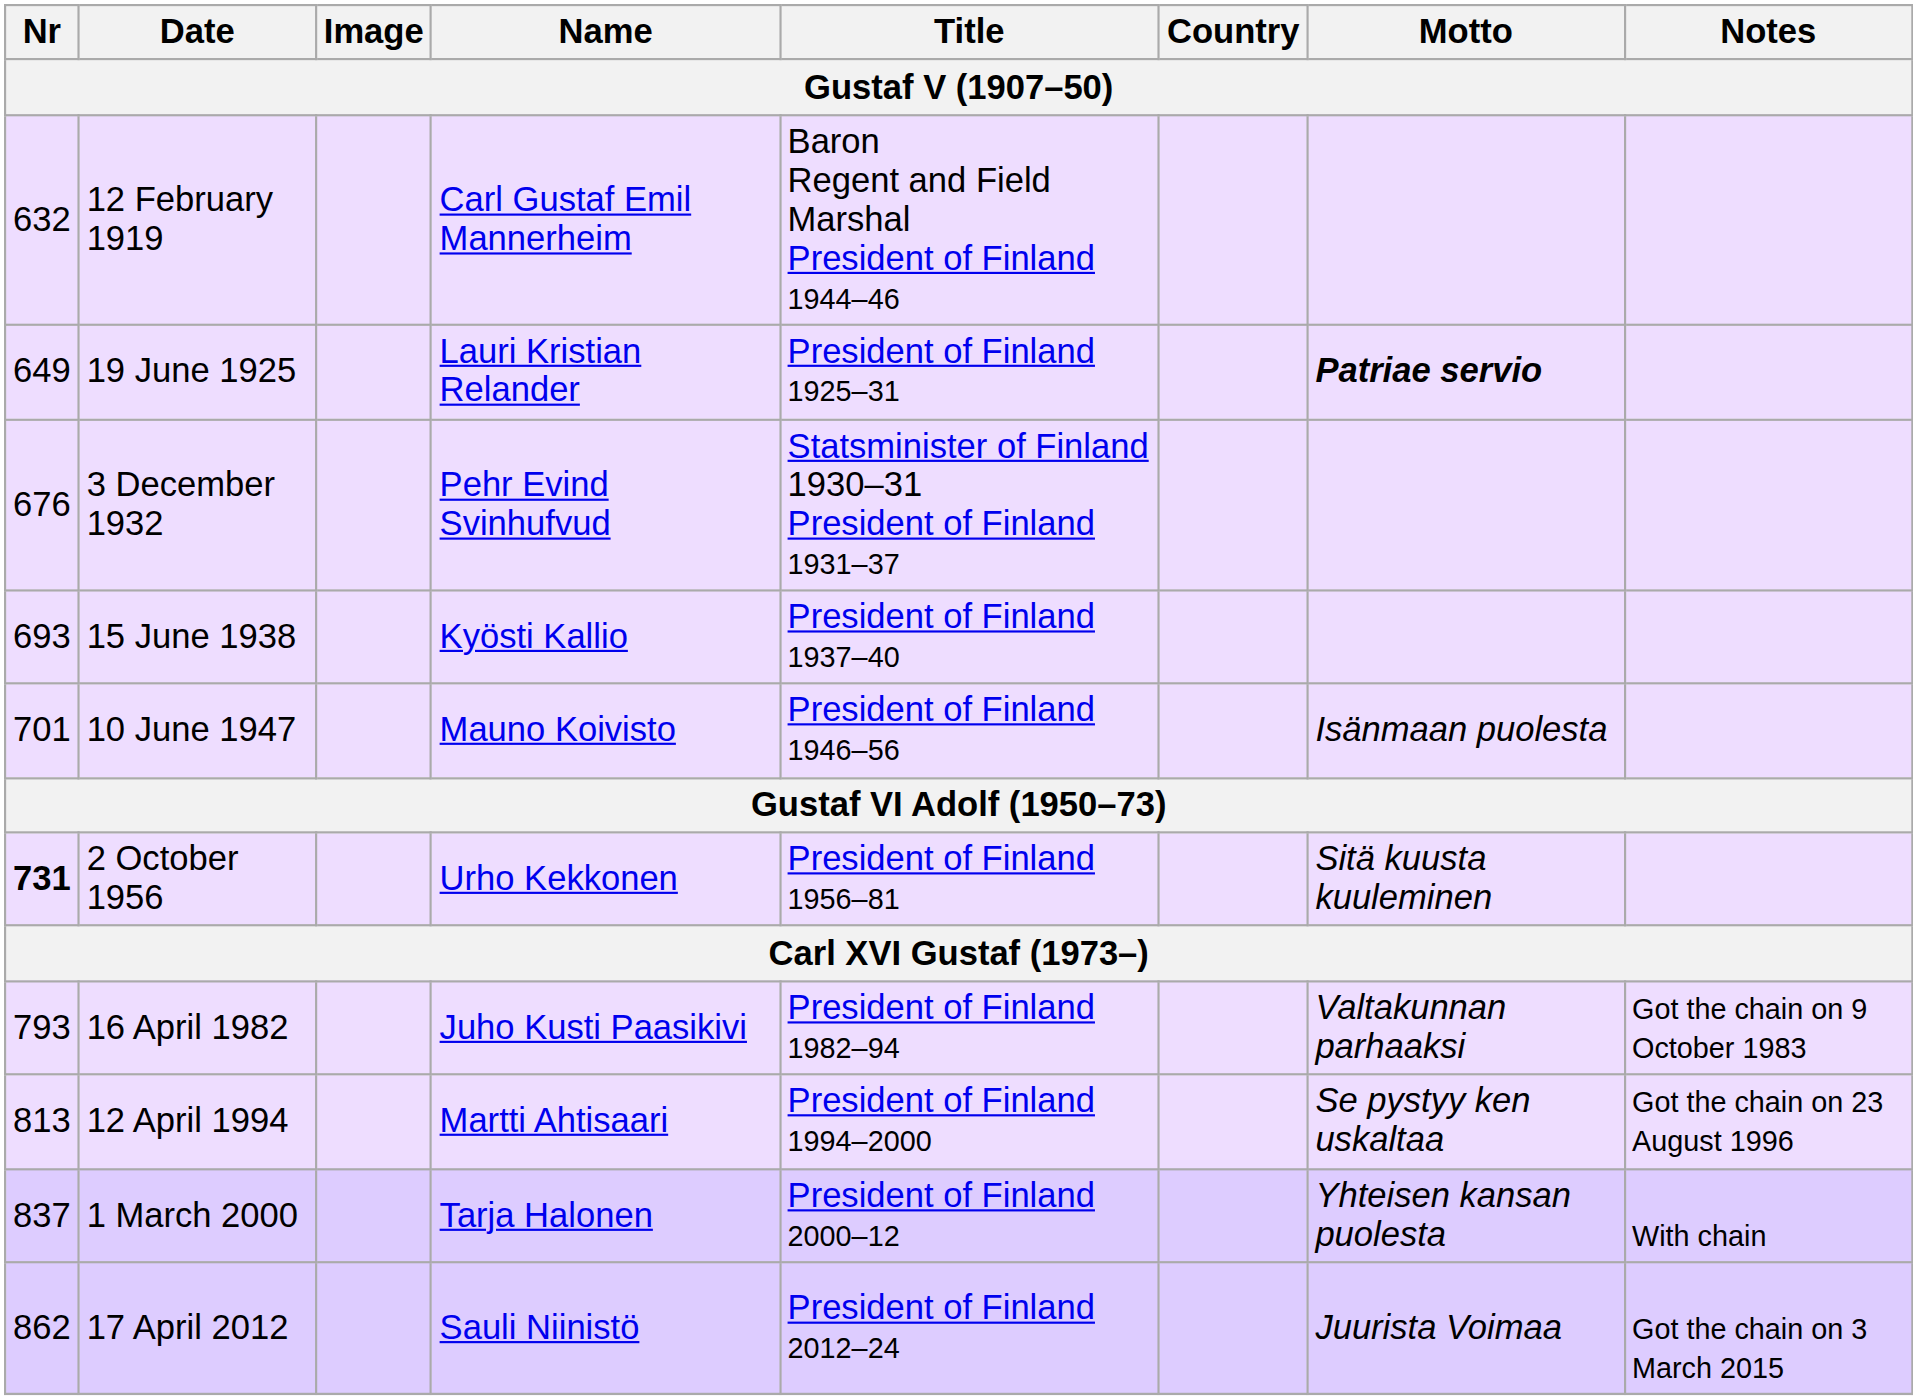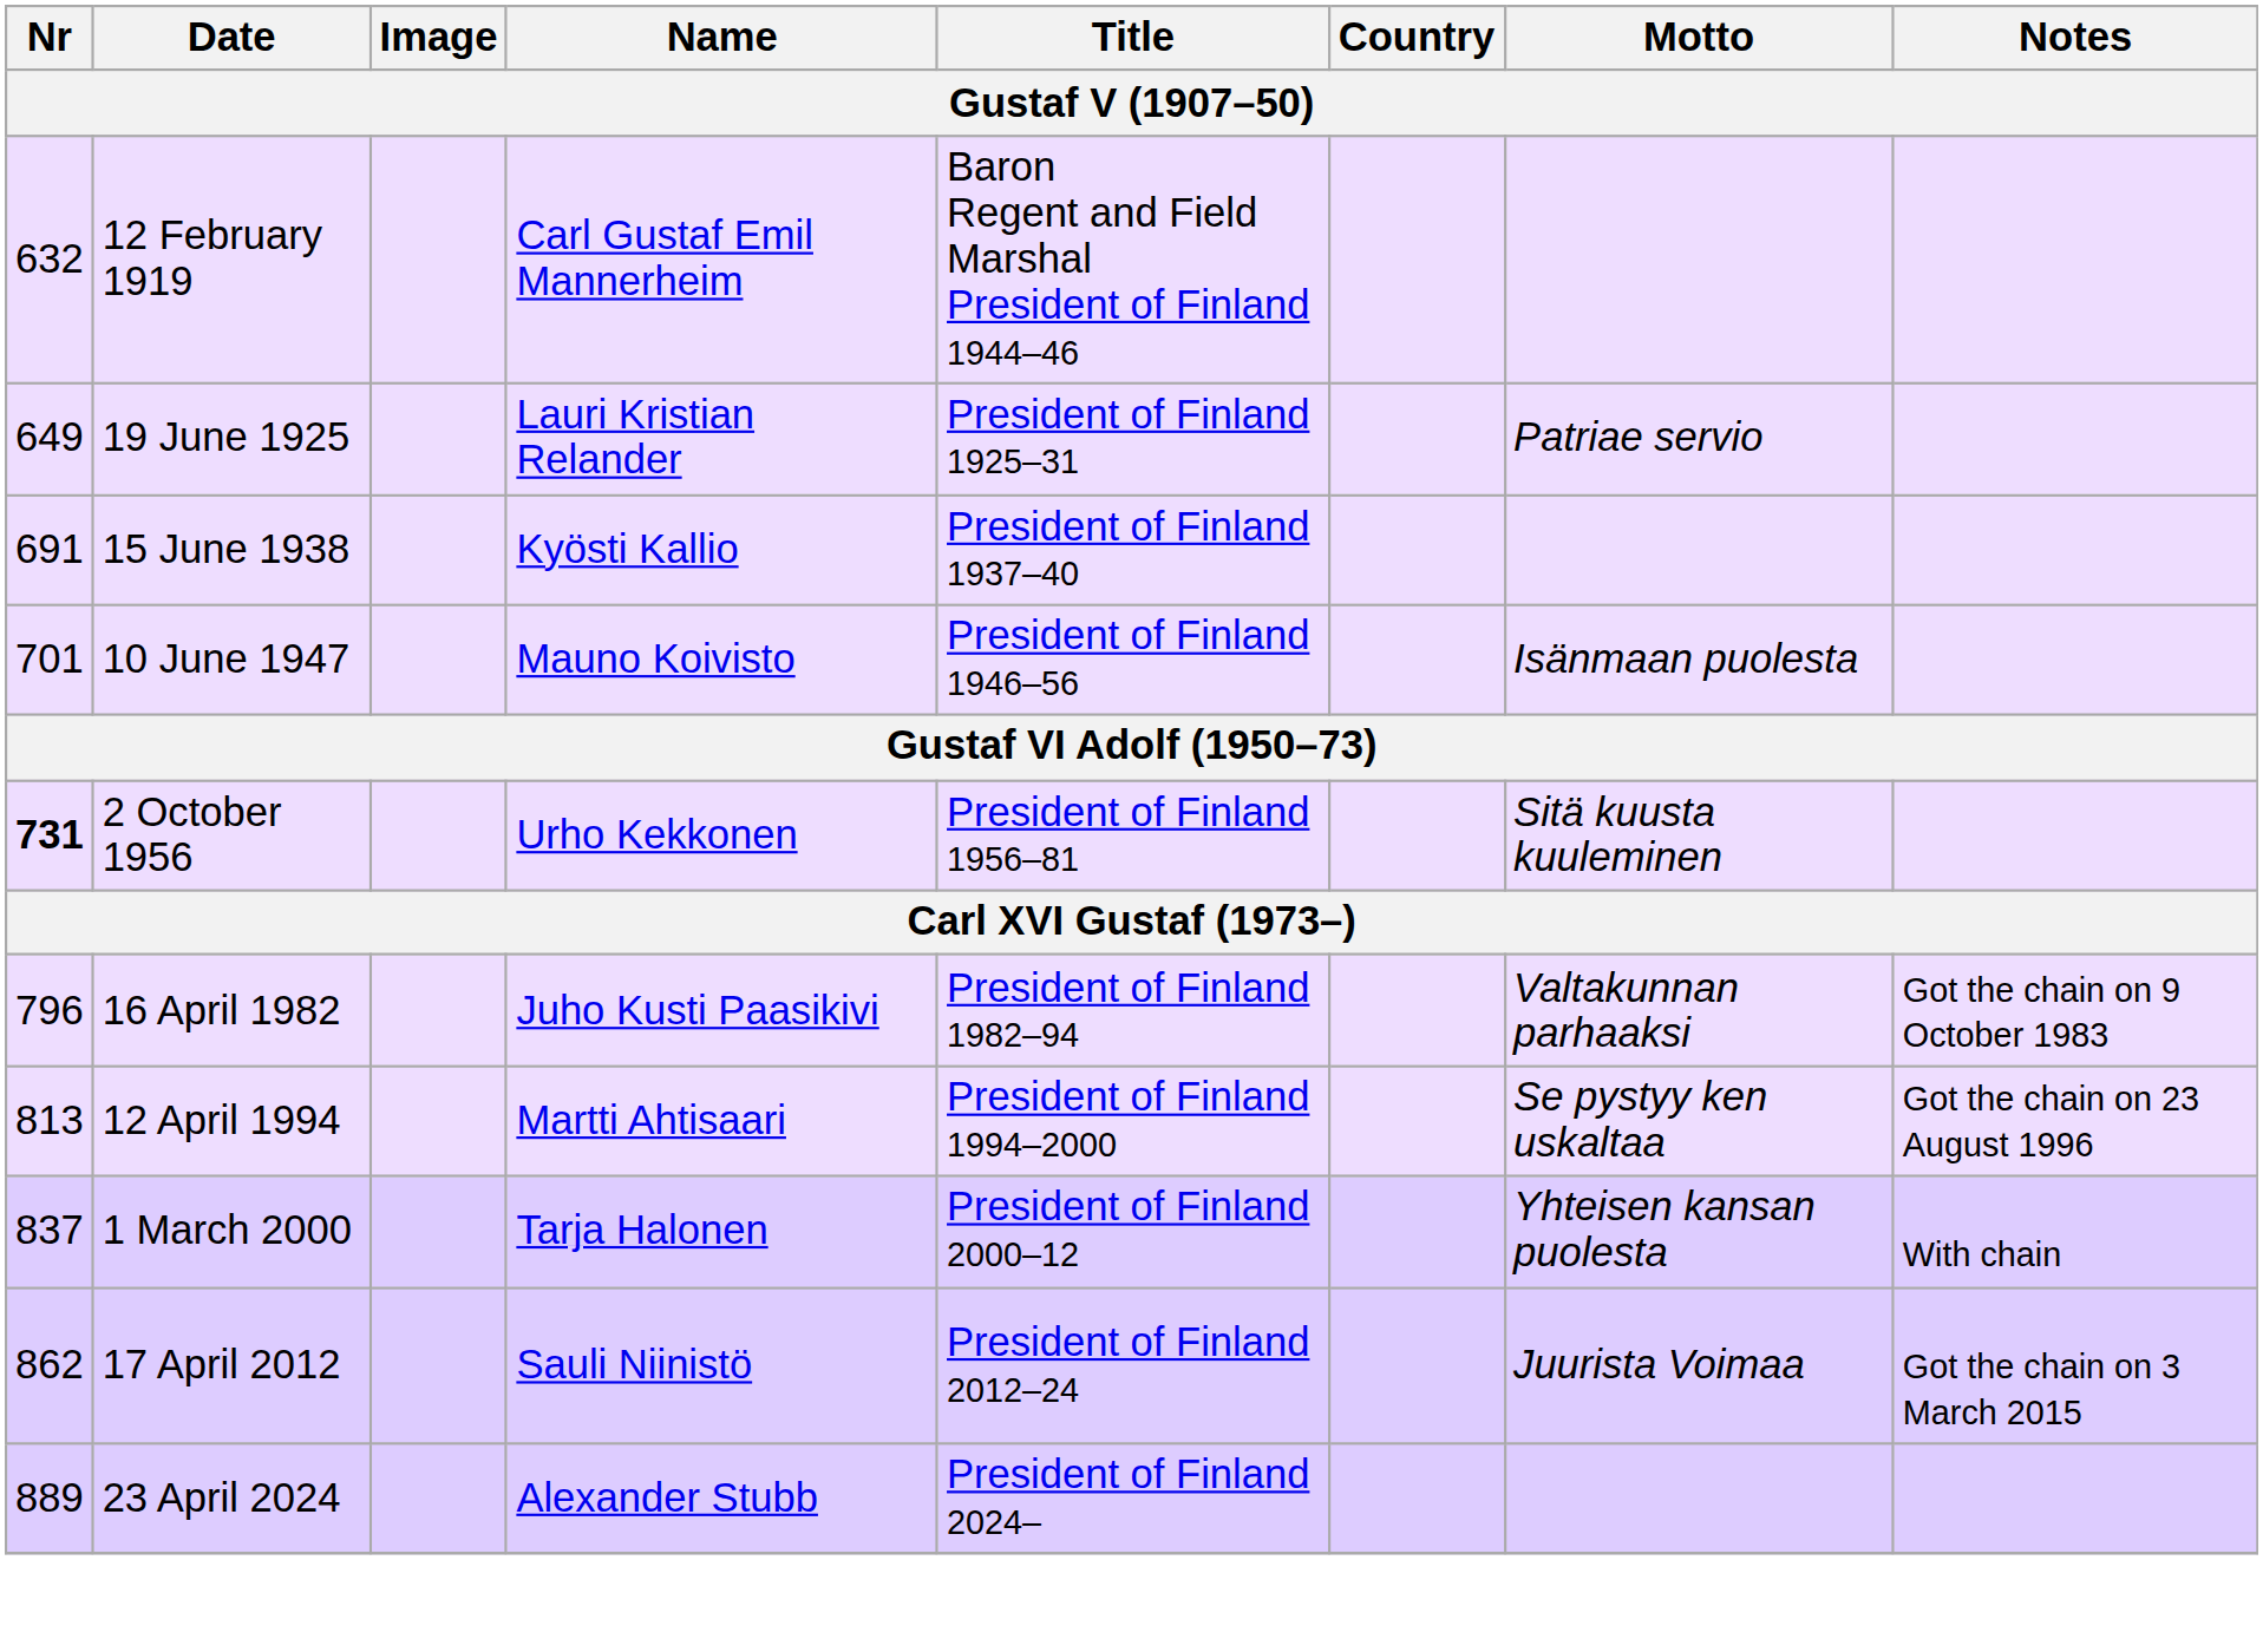 <table class="wikitable" width=100%>
 <tr>
 <th>Nr</th>
 <th>Date</th>
 <th>Image</th>
 <th>Name</th>
 <th>Title</th>
 <th>Country</th>
 <th>Motto</th>
 <th>Notes</th>
 </tr>
 <tr>
 <th colspan=8>Gustaf V (1907–50)</th>
 </tr>
 <tr bgcolor="#EEDDFF">
 <td>632</td>
 <td>12 February 1919</td>
 <td></td>
 <td><a href='#'>Carl Gustaf Emil Mannerheim</a></td>
 <td>Baron<br>Regent and Field Marshal<br><a href='#'>President of Finland</a> <small>1944–46</small></td>
 <td></td>
 <td></td>
 <td></td>
 </tr>
 <tr bgcolor="#EEDDFF">
 <td>649</td>
 <td>19 June 1925</td>
 <td></td>
 <td><a href='#'>Lauri Kristian Relander</a></td>
 <td><a href='#'>President of Finland</a><br><small>1925–31</small></td>
 <td></td>
-<td><strong><em>Patriae servio</em></strong></td>
+<td><em>Patriae servio</em></td>
 <td></td>
 </tr>
 <tr bgcolor="#EEDDFF">
-<td>676</td>
-<td>3 December 1932</td>
-<td></td>
-<td><a href='#'>Pehr Evind Svinhufvud</a></td>
-<td><a href='#'>Statsminister of Finland</a> 1930–31<br><a href='#'>President of Finland</a><br><small>1931–37</small></td>
-<td></td>
-<td></td>
-<td></td>
-</tr>
-<tr bgcolor="#EEDDFF">
-<td>693</td>
+<td>691</td>
 <td>15 June 1938</td>
 <td></td>
 <td><a href='#'>Kyösti Kallio</a></td>
 <td><a href='#'>President of Finland</a><br><small>1937–40</small></td>
 <td></td>
 <td></td>
 <td></td>
 </tr>
 <tr bgcolor="#EEDDFF">
 <td>701</td>
 <td>10 June 1947</td>
 <td></td>
 <td><a href='#'>Mauno Koivisto</a></td>
 <td><a href='#'>President of Finland</a><br><small>1946–56</small></td>
 <td></td>
 <td><em>Isänmaan puolesta</em></td>
 <td></td>
 </tr>
 <tr>
 <th colspan=8>Gustaf VI Adolf (1950–73)</th>
 </tr>
 <tr bgcolor="#EEDDFF">
 <td><strong>731</strong></td>
 <td>2 October 1956</td>
 <td></td>
 <td><a href='#'>Urho Kekkonen</a></td>
 <td><a href='#'>President of Finland</a><br><small>1956–81</small></td>
 <td></td>
 <td><em>Sitä kuusta kuuleminen</em></td>
 <td> </td>
 </tr>
 <tr>
 <th colspan=8>Carl XVI Gustaf (1973–)</th>
 </tr>
 <tr bgcolor="#EEDDFF">
-<td>793</td>
+<td>796</td>
 <td>16 April 1982</td>
 <td></td>
 <td><a href='#'>Juho Kusti Paasikivi</a></td>
 <td><a href='#'>President of Finland</a><br><small>1982–94</small></td>
 <td></td>
 <td><em>Valtakunnan parhaaksi</em></td>
 <td>  <small>Got the chain on 9 October 1983</small></td>
 </tr>
 <tr bgcolor="#EEDDFF">
 <td>813</td>
 <td>12 April 1994</td>
 <td></td>
 <td><a href='#'>Martti Ahtisaari</a></td>
 <td><a href='#'>President of Finland</a><br><small>1994–2000</small></td>
 <td></td>
 <td><em>Se pystyy ken uskaltaa</em></td>
 <td>  <small>Got the chain on 23 August 1996</small></td>
 </tr>
 <tr bgcolor="#DDCCFF">
 <td>837</td>
 <td>1 March 2000</td>
 <td></td>
 <td><a href='#'>Tarja Halonen</a></td>
 <td><a href='#'>President of Finland</a><br><small>2000–12</small></td>
 <td></td>
 <td><em>Yhteisen kansan puolesta</em></td>
 <td>   <br><small>With chain </small></td>
 </tr>
 <tr bgcolor="#DDCCFF">
 <td>862</td>
 <td>17 April 2012</td>
 <td></td>
 <td><a href='#'>Sauli Niinistö</a></td>
 <td><a href='#'>President of Finland</a><br><small> 2012–24</small></td>
 <td></td>
 <td><em>Juurista Voimaa</em></td>
 <td><br><small>Got the chain on 3 March 2015</small></td>
 </tr>
+<tr bgcolor="#DDCCFF">
+<td>889</td>
+<td>23 April 2024</td>
+<td></td>
+<td><a href='#'>Alexander Stubb</a></td>
+<td><a href='#'>President of Finland</a><br><small> 2024– </small></td>
+<td></td>
+<td></td>
+<td></td>
+</tr>
 <tr>
 </tr>
 </table>
